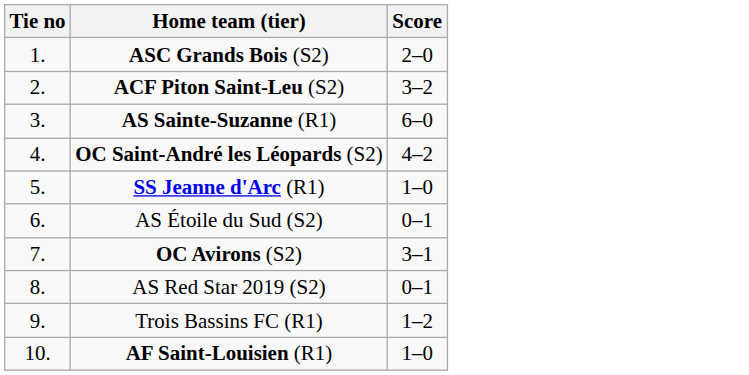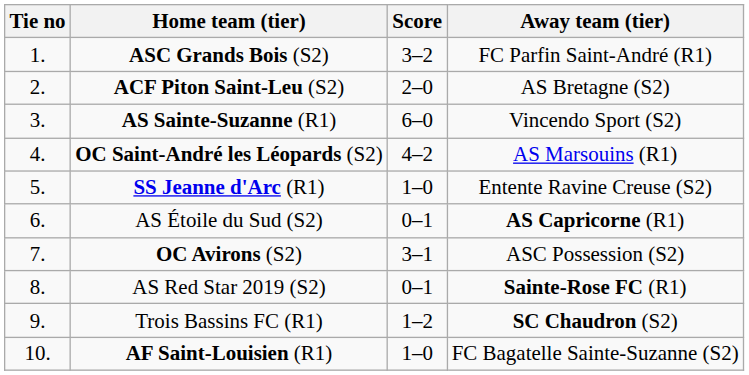 <table class="wikitable" style="text-align: center">
 <tr>
 <th>Tie no</th>
 <th>Home team (tier)</th>
 <th>Score</th>
+<th>Away team (tier)</th>
 </tr>
 <tr>
 <td>1.</td>
 <td> <strong>ASC Grands Bois</strong> (S2)</td>
-<td>2–0</td>
+<td>3–2</td>
+<td>FC Parfin Saint-André (R1) </td>
 </tr>
 <tr>
 <td>2.</td>
 <td> <strong>ACF Piton Saint-Leu</strong> (S2)</td>
-<td>3–2</td>
+<td>2–0</td>
+<td>AS Bretagne (S2) </td>
 </tr>
 <tr>
 <td>3.</td>
 <td> <strong>AS Sainte-Suzanne</strong> (R1)</td>
 <td>6–0</td>
+<td>Vincendo Sport (S2) </td>
 </tr>
 <tr>
 <td>4.</td>
 <td> <strong>OC Saint-André les Léopards</strong> (S2)</td>
 <td>4–2</td>
+<td><a href='#'>AS Marsouins</a> (R1) </td>
 </tr>
 <tr>
 <td>5.</td>
 <td> <strong><a href='#'>SS Jeanne d'Arc</a></strong> (R1)</td>
 <td>1–0</td>
+<td>Entente Ravine Creuse (S2) </td>
 </tr>
 <tr>
 <td>6.</td>
 <td> AS Étoile du Sud (S2)</td>
 <td>0–1</td>
+<td><strong>AS Capricorne</strong> (R1) </td>
 </tr>
 <tr>
 <td>7.</td>
 <td> <strong>OC Avirons</strong> (S2)</td>
 <td>3–1</td>
+<td>ASC Possession (S2) </td>
 </tr>
 <tr>
 <td>8.</td>
 <td> AS Red Star 2019 (S2)</td>
 <td>0–1</td>
+<td><strong>Sainte-Rose FC</strong> (R1) </td>
 </tr>
 <tr>
 <td>9.</td>
 <td> Trois Bassins FC (R1)</td>
 <td>1–2</td>
+<td><strong>SC Chaudron</strong> (S2) </td>
 </tr>
 <tr>
 <td>10.</td>
 <td> <strong>AF Saint-Louisien</strong> (R1)</td>
 <td>1–0</td>
+<td>FC Bagatelle Sainte-Suzanne (S2) </td>
 </tr>
 </table>
